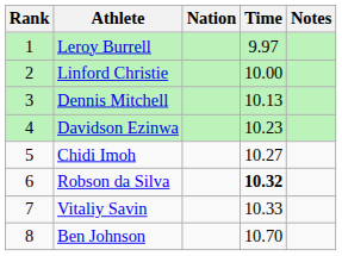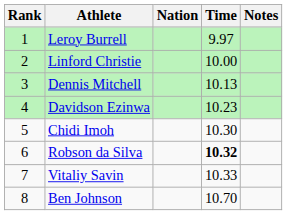 <table class="wikitable sortable" style="text-align:center">
 <tr>
 <th>Rank</th>
 <th>Athlete</th>
 <th>Nation</th>
 <th>Time</th>
 <th>Notes</th>
 </tr>
 <tr style="background:#bbf3bb;">
 <td>1</td>
 <td align=left><a href='#'>Leroy Burrell</a></td>
 <td align=left></td>
 <td>9.97</td>
 <td></td>
 </tr>
 <tr style="background:#bbf3bb;">
 <td>2</td>
 <td align=left><a href='#'>Linford Christie</a></td>
 <td align=left></td>
 <td>10.00</td>
 <td></td>
 </tr>
 <tr style="background:#bbf3bb;">
 <td>3</td>
 <td align=left><a href='#'>Dennis Mitchell</a></td>
 <td align=left></td>
 <td>10.13</td>
 <td></td>
 </tr>
 <tr style="background:#bbf3bb;">
 <td>4</td>
 <td align=left><a href='#'>Davidson Ezinwa</a></td>
 <td align=left></td>
 <td>10.23</td>
 <td></td>
 </tr>
 <tr>
 <td>5</td>
 <td align=left><a href='#'>Chidi Imoh</a></td>
 <td align=left></td>
-<td>10.27</td>
+<td>10.30</td>
 <td></td>
 </tr>
 <tr>
 <td>6</td>
 <td align=left><a href='#'>Robson da Silva</a></td>
 <td align=left></td>
 <td><strong>10.32</strong></td>
 <td></td>
 </tr>
 <tr>
 <td>7</td>
 <td align=left><a href='#'>Vitaliy Savin</a></td>
 <td align=left></td>
 <td>10.33</td>
 <td></td>
 </tr>
 <tr>
 <td>8</td>
 <td align=left><a href='#'>Ben Johnson</a></td>
 <td align=left></td>
 <td>10.70</td>
 <td></td>
 </tr>
 </table>
